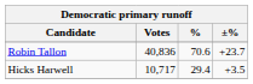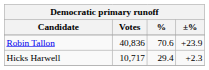 <table class="wikitable" align="left" style="margin: 1em 1em 1em 0; font-size: 95%;">
 <tr>
 <th colspan="4">Democratic primary runoff</th>
 </tr>
 <tr>
 <th colspan="1" style="width: 170px">Candidate</th>
 <th style="width: 50px">Votes</th>
 <th style="width: 40px">%</th>
 <th style="width: 40px">±%</th>
 </tr>
 <tr>
 </tr>
 <tr>
 <td><a href='#'>Robin Tallon</a></td>
 <td align="right">40,836</td>
 <td align="right">70.6</td>
-<td align="right">+23.7</td>
+<td align="right">+23.9</td>
 </tr>
 <tr>
 <td>Hicks Harwell</td>
 <td align="right">10,717</td>
 <td align="right">29.4</td>
-<td align="right">+3.5</td>
+<td align="right">+2.3</td>
 </tr>
 <tr>
 </tr>
 </table>
